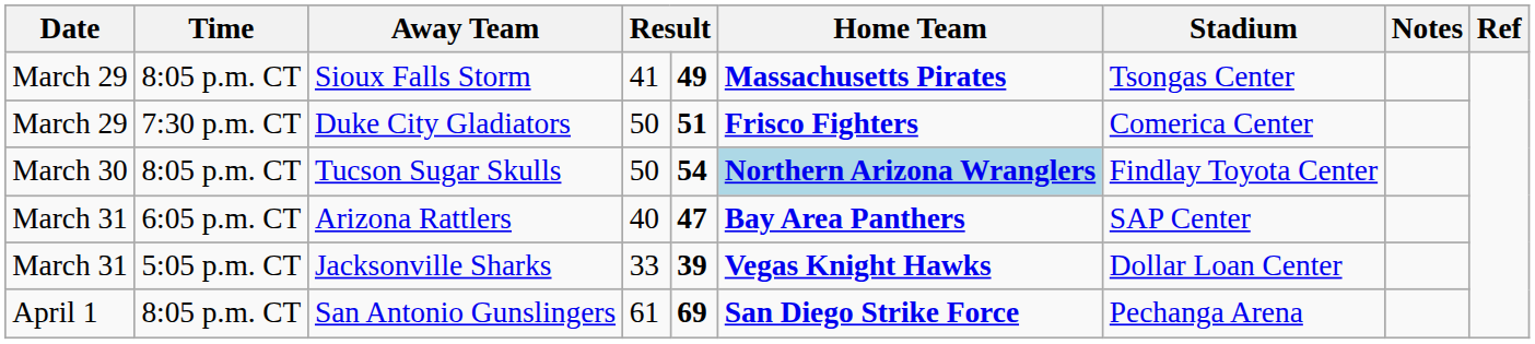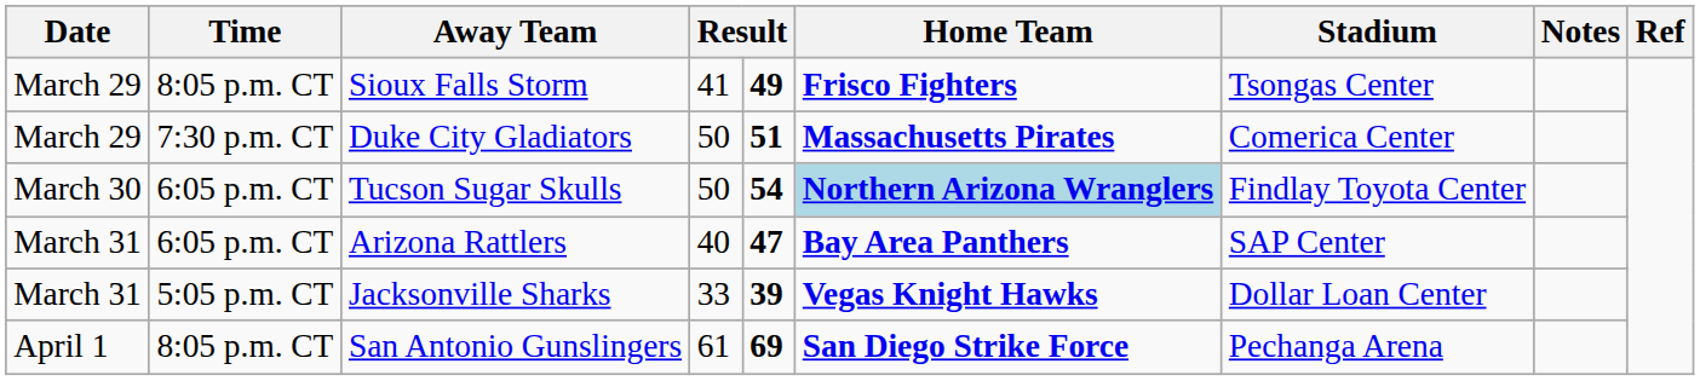 <table class="wikitable">
 <tr>
 <th>Date</th>
 <th>Time</th>
 <th>Away Team</th>
 <th colspan="2">Result</th>
 <th>Home Team</th>
 <th>Stadium</th>
 <th>Notes</th>
 <th>Ref</th>
 </tr>
 <tr>
 <td>March 29</td>
 <td>8:05 p.m. CT</td>
 <td><a href='#'>Sioux Falls Storm</a></td>
 <td>41</td>
 <td><strong>49</strong></td>
-<td><strong><a href='#'>Massachusetts Pirates</a></strong></td>
+<td><strong><a href='#'>Frisco Fighters</a></strong></td>
 <td><a href='#'>Tsongas Center</a></td>
 <td></td>
 <td rowspan=6></td>
 </tr>
 <tr>
 <td>March 29</td>
 <td>7:30 p.m. CT</td>
 <td><a href='#'>Duke City Gladiators</a></td>
 <td>50</td>
 <td><strong>51</strong></td>
-<td><strong><a href='#'>Frisco Fighters</a></strong></td>
+<td><strong><a href='#'>Massachusetts Pirates</a></strong></td>
 <td><a href='#'>Comerica Center</a></td>
 <td></td>
 </tr>
 <tr>
 <td>March 30</td>
-<td>8:05 p.m. CT</td>
+<td>6:05 p.m. CT</td>
 <td><a href='#'>Tucson Sugar Skulls</a></td>
 <td>50</td>
 <td><strong>54</strong></td>
 <td style="background: lightblue;"><strong><a href='#'>Northern Arizona Wranglers</a></strong></td>
 <td><a href='#'>Findlay Toyota Center</a></td>
 <td></td>
 </tr>
 <tr>
 <td>March 31</td>
 <td>6:05 p.m. CT</td>
 <td><a href='#'>Arizona Rattlers</a></td>
 <td>40</td>
 <td><strong>47</strong></td>
 <td><strong><a href='#'>Bay Area Panthers</a></strong></td>
 <td><a href='#'>SAP Center</a></td>
 <td></td>
 </tr>
 <tr>
 <td>March 31</td>
 <td>5:05 p.m. CT</td>
 <td><a href='#'>Jacksonville Sharks</a></td>
 <td>33</td>
 <td><strong>39</strong></td>
 <td><strong><a href='#'>Vegas Knight Hawks</a></strong></td>
 <td><a href='#'>Dollar Loan Center</a></td>
 <td></td>
 </tr>
 <tr>
 <td>April 1</td>
 <td>8:05 p.m. CT</td>
 <td><a href='#'>San Antonio Gunslingers</a></td>
 <td>61</td>
 <td><strong>69</strong></td>
 <td><strong><a href='#'>San Diego Strike Force</a></strong></td>
 <td><a href='#'>Pechanga Arena</a></td>
 <td></td>
 </tr>
 </table>
